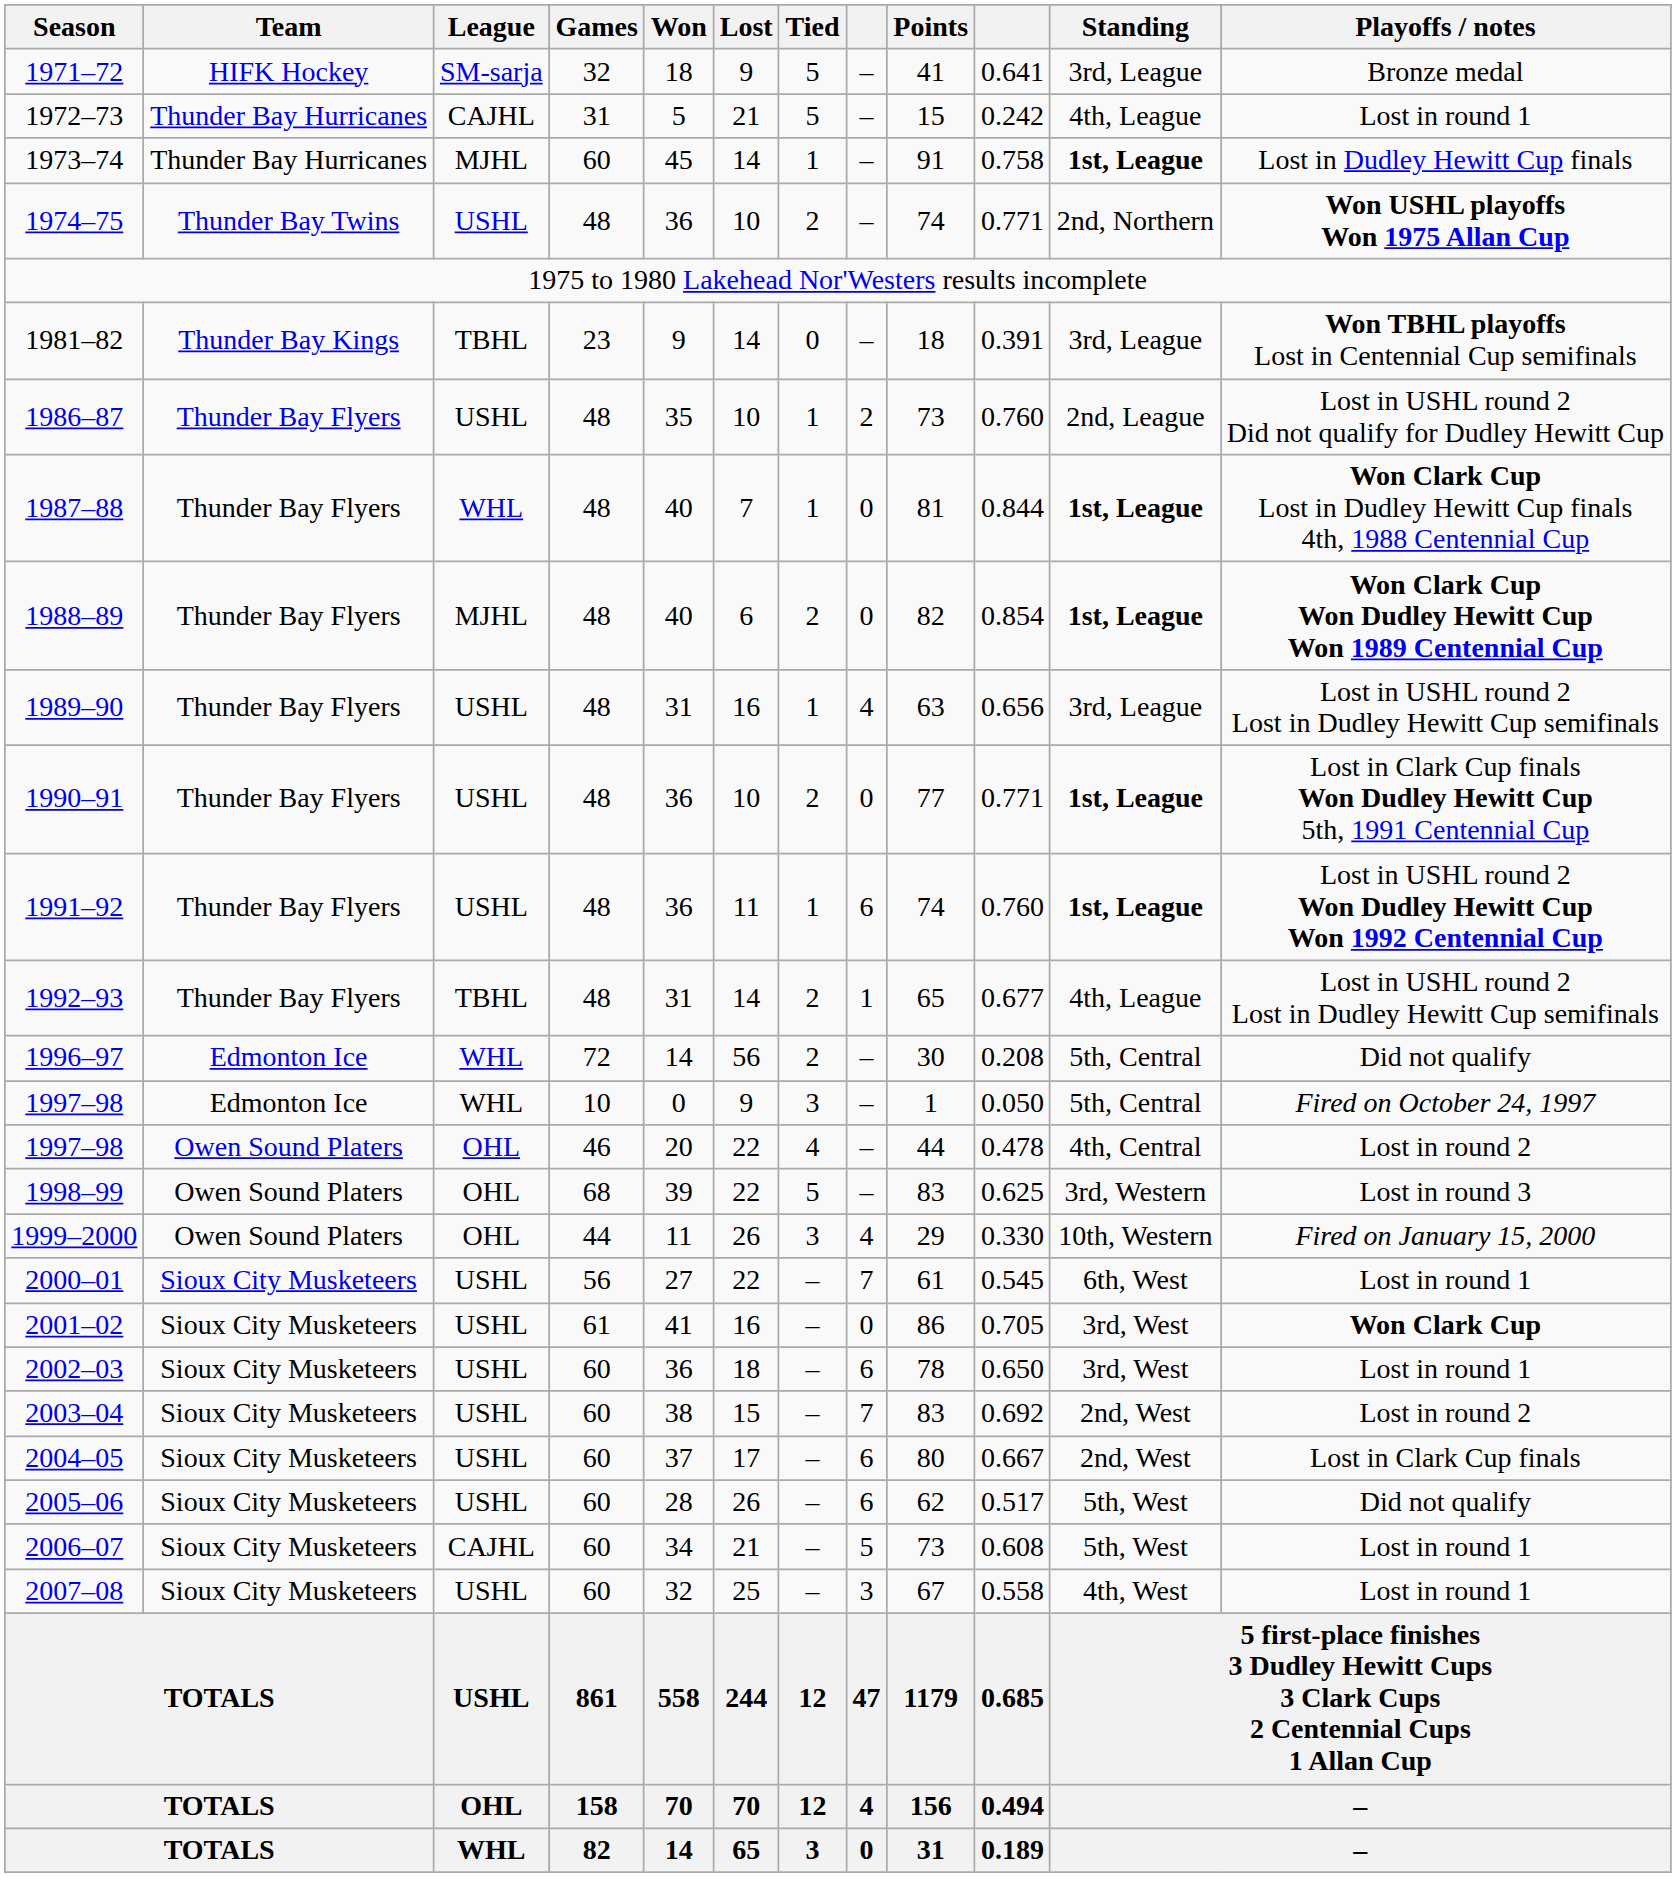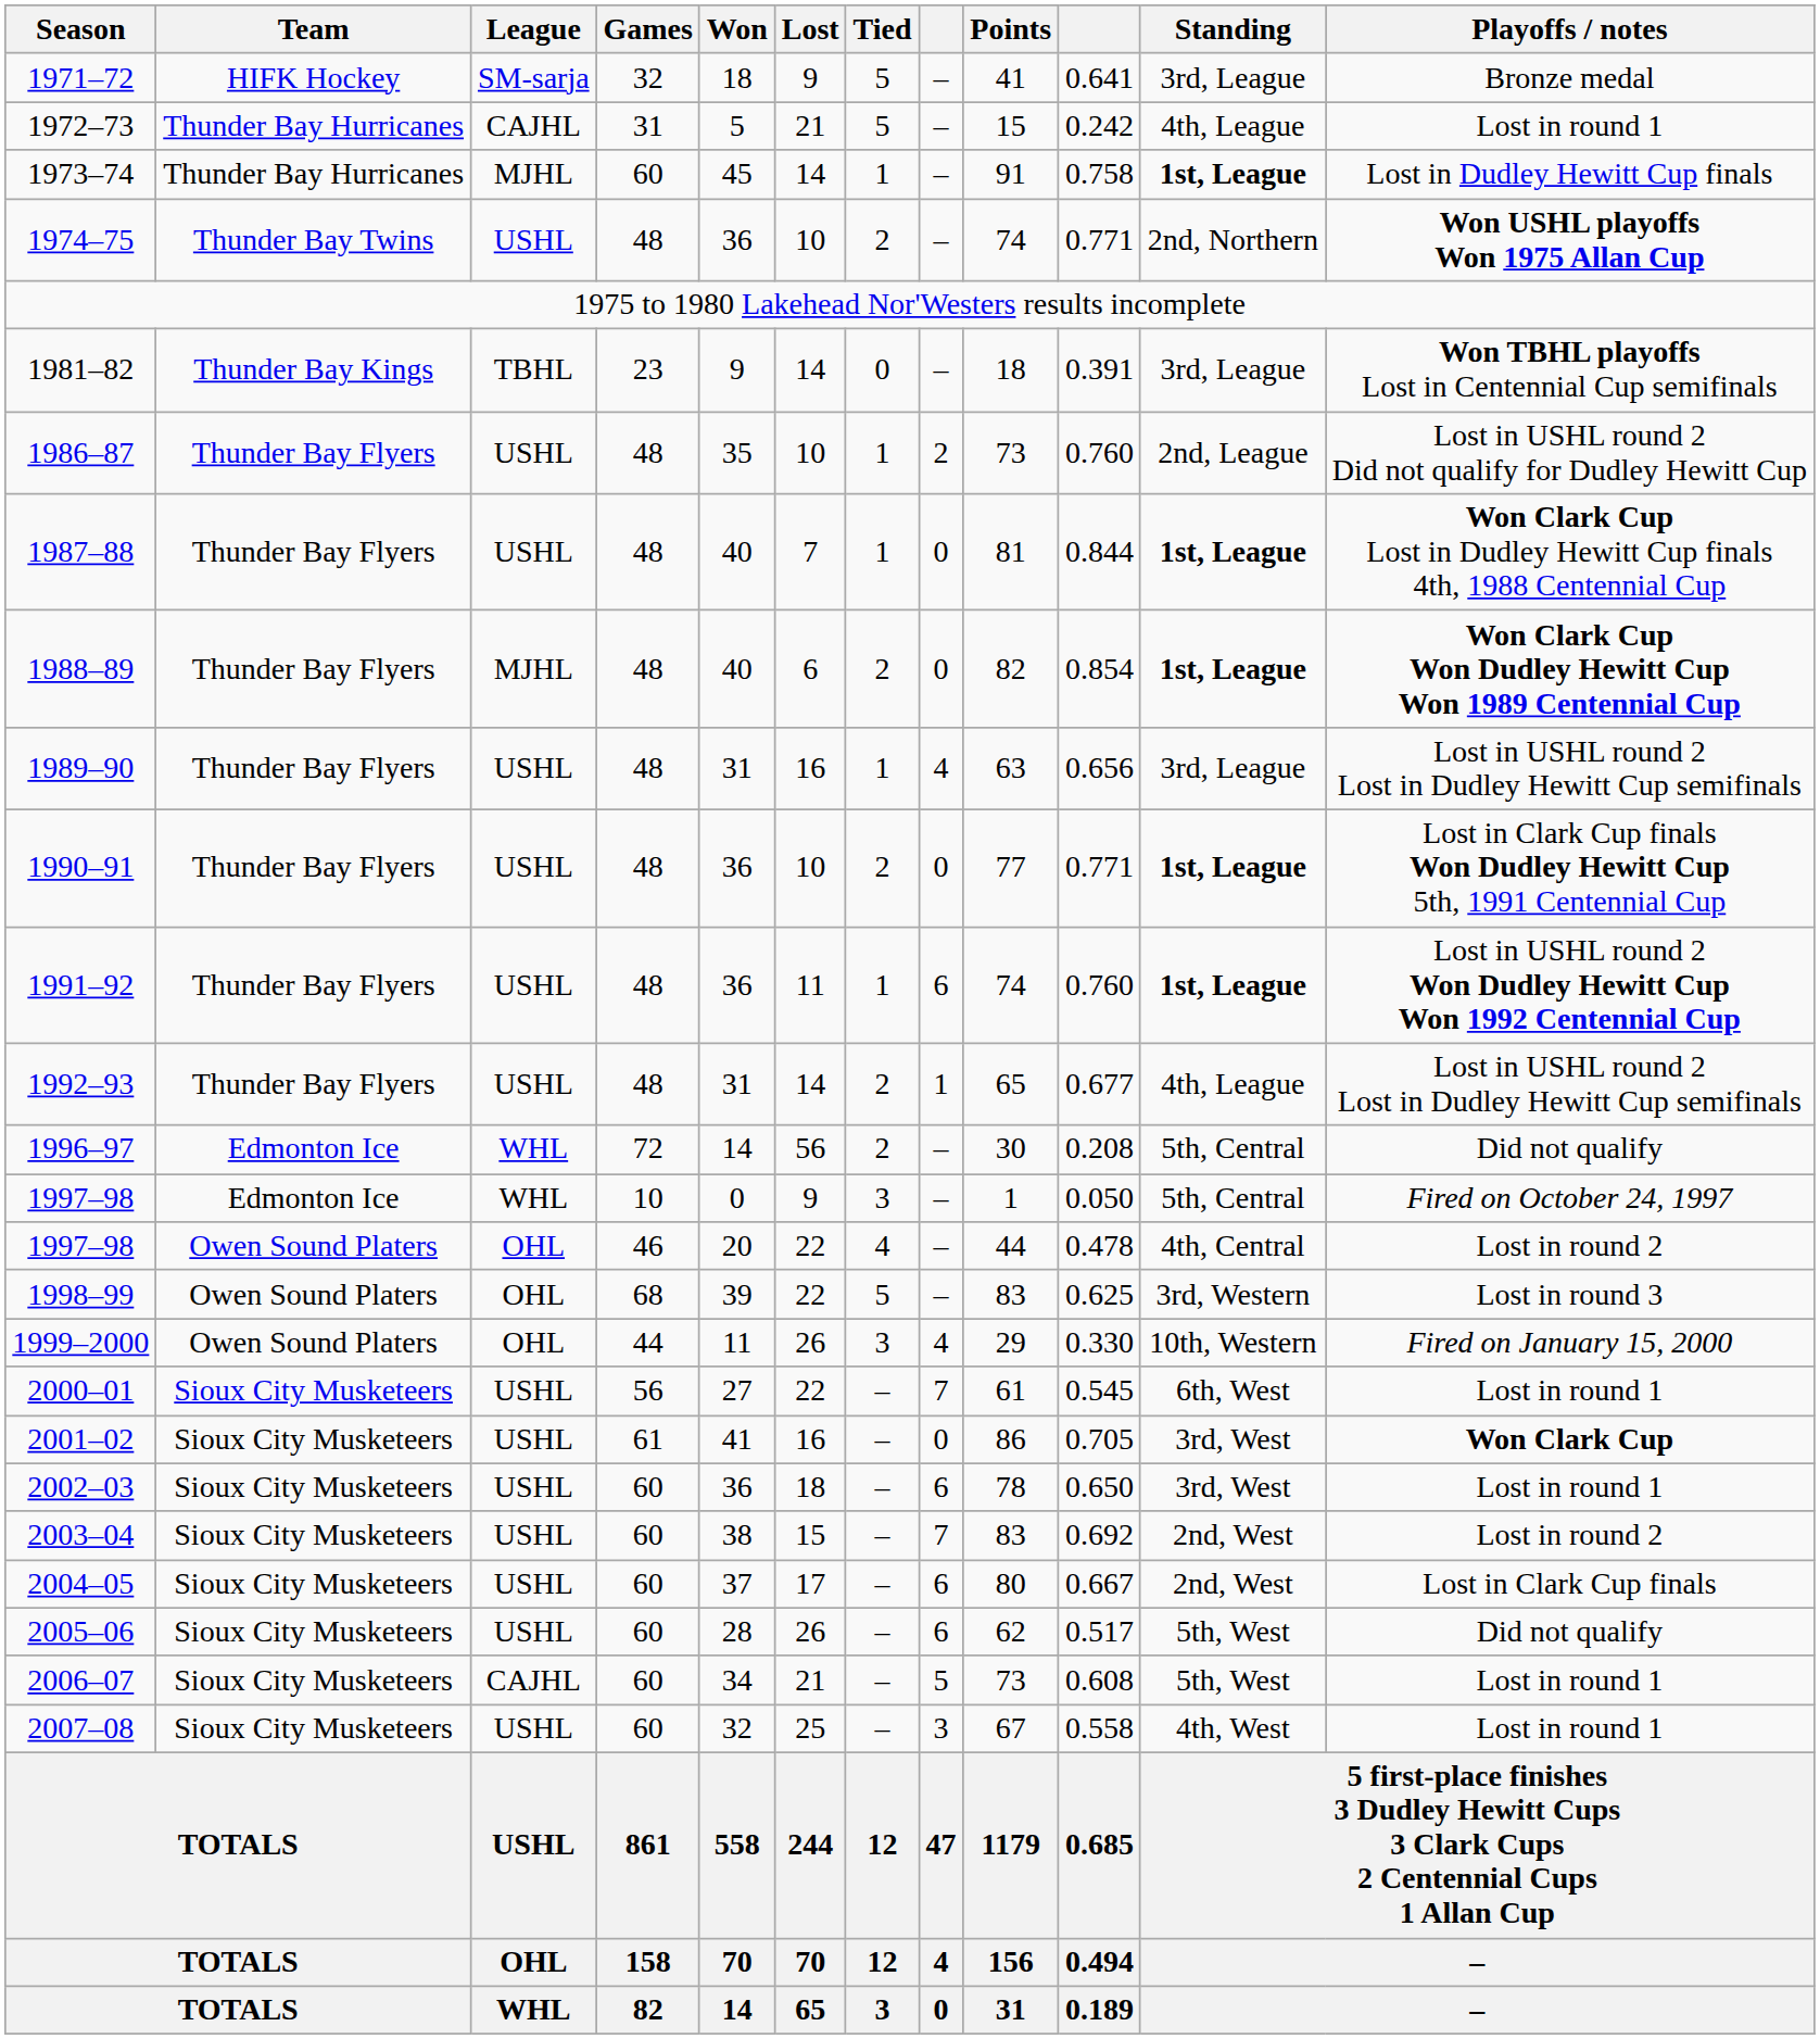 <table class="wikitable">
 <tr>
 <th>Season</th>
 <th>Team</th>
 <th>League</th>
 <th>Games</th>
 <th>Won</th>
 <th>Lost</th>
 <th>Tied</th>
 <th></th>
 <th>Points</th>
 <th></th>
 <th>Standing</th>
 <th>Playoffs / notes</th>
 </tr>
 <tr align="center">
 <td><a href='#'>1971–72</a></td>
 <td><a href='#'>HIFK Hockey</a></td>
 <td><a href='#'>SM-sarja</a></td>
 <td>32</td>
 <td>18</td>
 <td>9</td>
 <td>5</td>
 <td>–</td>
 <td>41</td>
 <td>0.641</td>
 <td>3rd, League</td>
 <td>Bronze medal</td>
 </tr>
 <tr align="center">
 <td>1972–73</td>
 <td><a href='#'>Thunder Bay Hurricanes</a></td>
 <td>CAJHL</td>
 <td>31</td>
 <td>5</td>
 <td>21</td>
 <td>5</td>
 <td>–</td>
 <td>15</td>
 <td>0.242</td>
 <td>4th, League</td>
 <td>Lost in round 1</td>
 </tr>
 <tr align="center">
 <td>1973–74</td>
 <td>Thunder Bay Hurricanes</td>
 <td>MJHL</td>
 <td>60</td>
 <td>45</td>
 <td>14</td>
 <td>1</td>
 <td>–</td>
 <td>91</td>
 <td>0.758</td>
 <td><strong>1st, League</strong></td>
 <td>Lost in <a href='#'>Dudley Hewitt Cup</a> finals</td>
 </tr>
 <tr align="center">
 <td><a href='#'>1974–75</a></td>
 <td><a href='#'>Thunder Bay Twins</a></td>
 <td><a href='#'>USHL</a></td>
 <td>48</td>
 <td>36</td>
 <td>10</td>
 <td>2</td>
 <td>–</td>
 <td>74</td>
 <td>0.771</td>
 <td>2nd, Northern</td>
 <td><strong>Won USHL playoffs</strong><br><strong>Won <a href='#'>1975 Allan Cup</a></strong></td>
 </tr>
 <tr align="center">
 <td colspan="12">1975 to 1980 <a href='#'>Lakehead Nor'Westers</a> results incomplete</td>
 </tr>
 <tr align="center">
 <td>1981–82</td>
 <td><a href='#'>Thunder Bay Kings</a></td>
 <td>TBHL</td>
 <td>23</td>
 <td>9</td>
 <td>14</td>
 <td>0</td>
 <td>–</td>
 <td>18</td>
 <td>0.391</td>
 <td>3rd, League</td>
 <td><strong>Won TBHL playoffs</strong><br>Lost in Centennial Cup semifinals</td>
 </tr>
 <tr align="center">
 <td><a href='#'>1986–87</a></td>
 <td><a href='#'>Thunder Bay Flyers</a></td>
 <td>USHL</td>
 <td>48</td>
 <td>35</td>
 <td>10</td>
 <td>1</td>
 <td>2</td>
 <td>73</td>
 <td>0.760</td>
 <td>2nd, League</td>
 <td>Lost in USHL round 2<br>Did not qualify for Dudley Hewitt Cup</td>
 </tr>
 <tr align="center">
 <td><a href='#'>1987–88</a></td>
 <td>Thunder Bay Flyers</td>
-<td><a href='#'>WHL</a></td>
+<td>USHL</td>
 <td>48</td>
 <td>40</td>
 <td>7</td>
 <td>1</td>
 <td>0</td>
 <td>81</td>
 <td>0.844</td>
 <td><strong>1st, League</strong></td>
 <td><strong>Won Clark Cup</strong><br>Lost in Dudley Hewitt Cup finals<br>4th, <a href='#'>1988 Centennial Cup</a></td>
 </tr>
 <tr align="center">
 <td><a href='#'>1988–89</a></td>
 <td>Thunder Bay Flyers</td>
 <td>MJHL</td>
 <td>48</td>
 <td>40</td>
 <td>6</td>
 <td>2</td>
 <td>0</td>
 <td>82</td>
 <td>0.854</td>
 <td><strong>1st, League</strong></td>
 <td><strong>Won Clark Cup</strong><br><strong>Won Dudley Hewitt Cup</strong><br><strong>Won <a href='#'>1989 Centennial Cup</a></strong></td>
 </tr>
 <tr align="center">
 <td><a href='#'>1989–90</a></td>
 <td>Thunder Bay Flyers</td>
 <td>USHL</td>
 <td>48</td>
 <td>31</td>
 <td>16</td>
 <td>1</td>
 <td>4</td>
 <td>63</td>
 <td>0.656</td>
 <td>3rd, League</td>
 <td>Lost in USHL round 2<br>Lost in Dudley Hewitt Cup semifinals</td>
 </tr>
 <tr align="center">
 <td><a href='#'>1990–91</a></td>
 <td>Thunder Bay Flyers</td>
 <td>USHL</td>
 <td>48</td>
 <td>36</td>
 <td>10</td>
 <td>2</td>
 <td>0</td>
 <td>77</td>
 <td>0.771</td>
 <td><strong>1st, League</strong></td>
 <td>Lost in Clark Cup finals<br><strong>Won Dudley Hewitt Cup</strong><br>5th, <a href='#'>1991 Centennial Cup</a></td>
 </tr>
 <tr align="center">
 <td><a href='#'>1991–92</a></td>
 <td>Thunder Bay Flyers</td>
 <td>USHL</td>
 <td>48</td>
 <td>36</td>
 <td>11</td>
 <td>1</td>
 <td>6</td>
 <td>74</td>
 <td>0.760</td>
 <td><strong>1st, League</strong></td>
 <td>Lost in USHL round 2<br><strong>Won Dudley Hewitt Cup</strong><br><strong>Won <a href='#'>1992 Centennial Cup</a></strong></td>
 </tr>
 <tr align="center">
 <td><a href='#'>1992–93</a></td>
 <td>Thunder Bay Flyers</td>
-<td>TBHL</td>
+<td>USHL</td>
 <td>48</td>
 <td>31</td>
 <td>14</td>
 <td>2</td>
 <td>1</td>
 <td>65</td>
 <td>0.677</td>
 <td>4th, League</td>
 <td>Lost in USHL round 2<br>Lost in Dudley Hewitt Cup semifinals</td>
 </tr>
 <tr align="center">
 <td><a href='#'>1996–97</a></td>
 <td><a href='#'>Edmonton Ice</a></td>
 <td><a href='#'>WHL</a></td>
 <td>72</td>
 <td>14</td>
 <td>56</td>
 <td>2</td>
 <td>–</td>
 <td>30</td>
 <td>0.208</td>
 <td>5th, Central</td>
 <td>Did not qualify</td>
 </tr>
 <tr align="center">
 <td><a href='#'>1997–98</a></td>
 <td>Edmonton Ice</td>
 <td>WHL</td>
 <td>10</td>
 <td>0</td>
 <td>9</td>
 <td>3</td>
 <td>–</td>
 <td>1</td>
 <td>0.050</td>
 <td>5th, Central</td>
 <td><em>Fired on October 24, 1997</em></td>
 </tr>
 <tr align="center">
 <td><a href='#'>1997–98</a></td>
 <td><a href='#'>Owen Sound Platers</a></td>
 <td><a href='#'>OHL</a></td>
 <td>46</td>
 <td>20</td>
 <td>22</td>
 <td>4</td>
 <td>–</td>
 <td>44</td>
 <td>0.478</td>
 <td>4th, Central</td>
 <td>Lost in round 2</td>
 </tr>
 <tr align="center">
 <td><a href='#'>1998–99</a></td>
 <td>Owen Sound Platers</td>
 <td>OHL</td>
 <td>68</td>
 <td>39</td>
 <td>22</td>
 <td>5</td>
 <td>–</td>
 <td>83</td>
 <td>0.625</td>
 <td>3rd, Western</td>
 <td>Lost in round 3</td>
 </tr>
 <tr align="center">
 <td><a href='#'>1999–2000</a></td>
 <td>Owen Sound Platers</td>
 <td>OHL</td>
 <td>44</td>
 <td>11</td>
 <td>26</td>
 <td>3</td>
 <td>4</td>
 <td>29</td>
 <td>0.330</td>
 <td>10th, Western</td>
 <td><em>Fired on January 15, 2000</em></td>
 </tr>
 <tr align="center">
 <td><a href='#'>2000–01</a></td>
 <td><a href='#'>Sioux City Musketeers</a></td>
 <td>USHL</td>
 <td>56</td>
 <td>27</td>
 <td>22</td>
 <td>–</td>
 <td>7</td>
 <td>61</td>
 <td>0.545</td>
 <td>6th, West</td>
 <td>Lost in round 1</td>
 </tr>
 <tr align="center">
 <td><a href='#'>2001–02</a></td>
 <td>Sioux City Musketeers</td>
 <td>USHL</td>
 <td>61</td>
 <td>41</td>
 <td>16</td>
 <td>–</td>
 <td>0</td>
 <td>86</td>
 <td>0.705</td>
 <td>3rd, West</td>
 <td><strong>Won Clark Cup</strong></td>
 </tr>
 <tr align="center">
 <td><a href='#'>2002–03</a></td>
 <td>Sioux City Musketeers</td>
 <td>USHL</td>
 <td>60</td>
 <td>36</td>
 <td>18</td>
 <td>–</td>
 <td>6</td>
 <td>78</td>
 <td>0.650</td>
 <td>3rd, West</td>
 <td>Lost in round 1</td>
 </tr>
 <tr align="center">
 <td><a href='#'>2003–04</a></td>
 <td>Sioux City Musketeers</td>
 <td>USHL</td>
 <td>60</td>
 <td>38</td>
 <td>15</td>
 <td>–</td>
 <td>7</td>
 <td>83</td>
 <td>0.692</td>
 <td>2nd, West</td>
 <td>Lost in round 2</td>
 </tr>
 <tr align="center">
 <td><a href='#'>2004–05</a></td>
 <td>Sioux City Musketeers</td>
 <td>USHL</td>
 <td>60</td>
 <td>37</td>
 <td>17</td>
 <td>–</td>
 <td>6</td>
 <td>80</td>
 <td>0.667</td>
 <td>2nd, West</td>
 <td>Lost in Clark Cup finals</td>
 </tr>
 <tr align="center">
 <td><a href='#'>2005–06</a></td>
 <td>Sioux City Musketeers</td>
 <td>USHL</td>
 <td>60</td>
 <td>28</td>
 <td>26</td>
 <td>–</td>
 <td>6</td>
 <td>62</td>
 <td>0.517</td>
 <td>5th, West</td>
 <td>Did not qualify</td>
 </tr>
 <tr align="center">
 <td><a href='#'>2006–07</a></td>
 <td>Sioux City Musketeers</td>
 <td>CAJHL</td>
 <td>60</td>
 <td>34</td>
 <td>21</td>
 <td>–</td>
 <td>5</td>
 <td>73</td>
 <td>0.608</td>
 <td>5th, West</td>
 <td>Lost in round 1</td>
 </tr>
 <tr align="center">
 <td><a href='#'>2007–08</a></td>
 <td>Sioux City Musketeers</td>
 <td>USHL</td>
 <td>60</td>
 <td>32</td>
 <td>25</td>
 <td>–</td>
 <td>3</td>
 <td>67</td>
 <td>0.558</td>
 <td>4th, West</td>
 <td>Lost in round 1</td>
 </tr>
 <tr>
 <th colspan="2">TOTALS</th>
 <th>USHL</th>
 <th>861</th>
 <th>558</th>
 <th>244</th>
 <th>12</th>
 <th>47</th>
 <th>1179</th>
 <th>0.685</th>
 <th colspan="2">5 first-place finishes<br>3 Dudley Hewitt Cups<br>3 Clark Cups<br>2 Centennial Cups<br>1 Allan Cup</th>
 </tr>
 <tr>
 <th colspan="2">TOTALS</th>
 <th>OHL</th>
 <th>158</th>
 <th>70</th>
 <th>70</th>
 <th>12</th>
 <th>4</th>
 <th>156</th>
 <th>0.494</th>
 <th colspan="2">–</th>
 </tr>
 <tr>
 <th colspan="2">TOTALS</th>
 <th>WHL</th>
 <th>82</th>
 <th>14</th>
 <th>65</th>
 <th>3</th>
 <th>0</th>
 <th>31</th>
 <th>0.189</th>
 <th colspan="2">–</th>
 </tr>
 </table>
